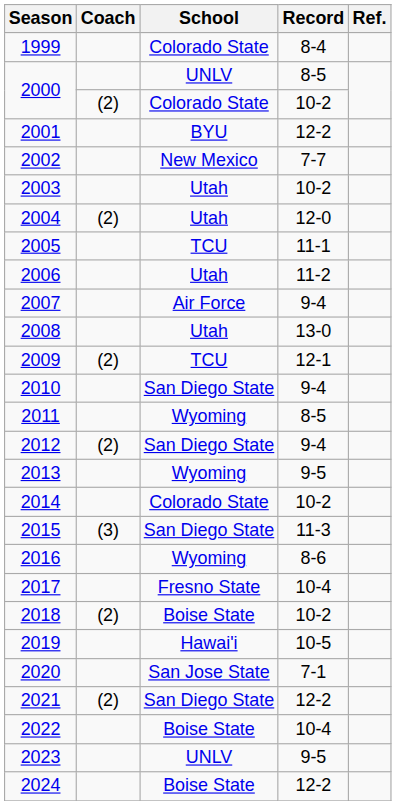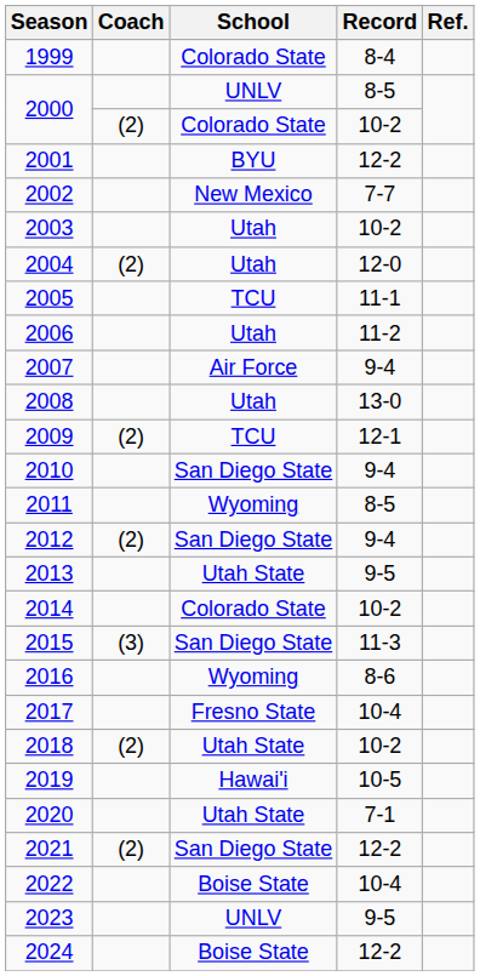 <table class="wikitable sortable">
 <tr>
 <th>Season</th>
 <th>Coach</th>
 <th>School</th>
 <th>Record</th>
 <th>Ref.</th>
 </tr>
 <tr align="center">
 <td><a href='#'>1999</a></td>
 <td></td>
 <td><a href='#'>Colorado State</a></td>
 <td>8-4</td>
 <td></td>
 </tr>
 <tr align="center">
 <td rowspan="2"><a href='#'>2000</a></td>
 <td></td>
 <td><a href='#'>UNLV</a></td>
 <td>8-5</td>
 <td rowspan="2"></td>
 </tr>
 <tr align="center">
 <td> (2)</td>
 <td><a href='#'>Colorado State</a></td>
 <td>10-2</td>
 </tr>
 <tr align="center">
 <td><a href='#'>2001</a></td>
 <td></td>
 <td><a href='#'>BYU</a></td>
 <td>12-2</td>
 <td></td>
 </tr>
 <tr align="center">
 <td><a href='#'>2002</a></td>
 <td></td>
 <td><a href='#'>New Mexico</a></td>
 <td>7-7</td>
 <td></td>
 </tr>
 <tr align="center">
 <td><a href='#'>2003</a></td>
 <td></td>
 <td><a href='#'>Utah</a></td>
 <td>10-2</td>
 <td></td>
 </tr>
 <tr align="center">
 <td><a href='#'>2004</a></td>
 <td> (2)</td>
 <td><a href='#'>Utah</a></td>
 <td>12-0</td>
 <td></td>
 </tr>
 <tr align="center">
 <td><a href='#'>2005</a></td>
 <td></td>
 <td><a href='#'>TCU</a></td>
 <td>11-1</td>
 <td></td>
 </tr>
 <tr align="center">
 <td><a href='#'>2006</a></td>
 <td></td>
 <td><a href='#'>Utah</a></td>
 <td>11-2</td>
 <td></td>
 </tr>
 <tr align="center">
 <td><a href='#'>2007</a></td>
 <td></td>
 <td><a href='#'>Air Force</a></td>
 <td>9-4</td>
 <td></td>
 </tr>
 <tr align="center">
 <td><a href='#'>2008</a></td>
 <td></td>
 <td><a href='#'>Utah</a></td>
 <td>13-0</td>
 <td></td>
 </tr>
 <tr align="center">
 <td><a href='#'>2009</a></td>
 <td> (2)</td>
 <td><a href='#'>TCU</a></td>
 <td>12-1</td>
 <td></td>
 </tr>
 <tr align="center">
 <td><a href='#'>2010</a></td>
 <td></td>
 <td><a href='#'>San Diego State</a></td>
 <td>9-4</td>
 <td></td>
 </tr>
 <tr align="center">
 <td><a href='#'>2011</a></td>
 <td></td>
 <td><a href='#'>Wyoming</a></td>
 <td>8-5</td>
 <td></td>
 </tr>
 <tr align="center">
 <td><a href='#'>2012</a></td>
 <td> (2)</td>
 <td><a href='#'>San Diego State</a></td>
 <td>9-4</td>
 <td></td>
 </tr>
 <tr align="center">
 <td><a href='#'>2013</a></td>
 <td></td>
-<td><a href='#'>Wyoming</a></td>
+<td><a href='#'>Utah State</a></td>
 <td>9-5</td>
 <td></td>
 </tr>
 <tr align="center">
 <td><a href='#'>2014</a></td>
 <td></td>
 <td><a href='#'>Colorado State</a></td>
 <td>10-2</td>
 <td></td>
 </tr>
 <tr align="center">
 <td><a href='#'>2015</a></td>
 <td> (3)</td>
 <td><a href='#'>San Diego State</a></td>
 <td>11-3</td>
 <td></td>
 </tr>
 <tr align="center">
 <td><a href='#'>2016</a></td>
 <td></td>
 <td><a href='#'>Wyoming</a></td>
 <td>8-6</td>
 <td></td>
 </tr>
 <tr align="center">
 <td><a href='#'>2017</a></td>
 <td></td>
 <td><a href='#'>Fresno State</a></td>
 <td>10-4</td>
 <td></td>
 </tr>
 <tr align="center">
 <td><a href='#'>2018</a></td>
 <td> (2)</td>
-<td><a href='#'>Boise State</a></td>
+<td><a href='#'>Utah State</a></td>
 <td>10-2</td>
 <td></td>
 </tr>
 <tr align="center">
 <td><a href='#'>2019</a></td>
 <td></td>
 <td><a href='#'>Hawai'i</a></td>
 <td>10-5</td>
 <td></td>
 </tr>
 <tr align="center">
 <td><a href='#'>2020</a></td>
 <td></td>
-<td><a href='#'>San Jose State</a></td>
+<td><a href='#'>Utah State</a></td>
 <td>7-1</td>
 <td></td>
 </tr>
 <tr align="center">
 <td><a href='#'>2021</a></td>
 <td> (2)</td>
 <td><a href='#'>San Diego State</a></td>
 <td>12-2</td>
 <td></td>
 </tr>
 <tr align="center">
 <td><a href='#'>2022</a></td>
 <td></td>
 <td><a href='#'>Boise State</a></td>
 <td>10-4</td>
 <td></td>
 </tr>
 <tr align="center">
 <td><a href='#'>2023</a></td>
 <td></td>
 <td><a href='#'>UNLV</a></td>
 <td>9-5</td>
 <td></td>
 </tr>
 <tr align="center">
 <td><a href='#'>2024</a></td>
 <td></td>
 <td><a href='#'>Boise State</a></td>
 <td>12-2</td>
 <td></td>
 </tr>
 </table>
